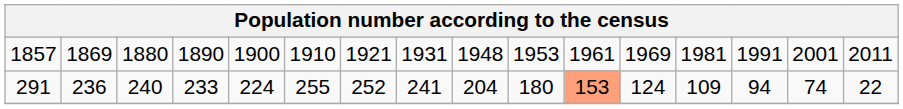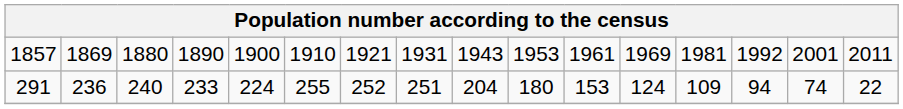 <table class="wikitable" style="margin: 0.5em auto; text-align: center;">
 <tr>
 <th colspan="16">Population number according to the census</th>
 </tr>
 <tr>
 <td>1857</td>
 <td>1869</td>
 <td>1880</td>
 <td>1890</td>
 <td>1900</td>
 <td>1910</td>
 <td>1921</td>
 <td>1931</td>
-<td>1948</td>
+<td>1943</td>
 <td>1953</td>
 <td>1961</td>
 <td>1969</td>
 <td>1981</td>
-<td>1991</td>
+<td>1992</td>
 <td>2001</td>
 <td>2011</td>
 </tr>
 <tr>
 <td>291</td>
 <td>236</td>
 <td>240</td>
 <td>233</td>
 <td>224</td>
 <td>255</td>
 <td>252</td>
-<td>241</td>
+<td>251</td>
 <td>204</td>
 <td>180</td>
-<td style="background: lightsalmon;">153</td>
+<td>153</td>
 <td>124</td>
 <td>109</td>
 <td>94</td>
 <td>74</td>
 <td>22</td>
 </tr>
 <tr>
 </tr>
 </table>
